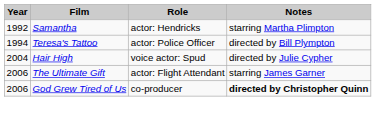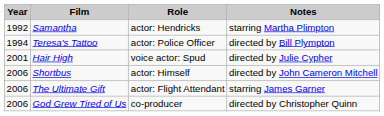 <table class="wikitable" style="font-size:90%;">
 <tr>
 <th style="background: #CCCCCC;">Year</th>
 <th style="background: #CCCCCC;">Film</th>
 <th style="background: #CCCCCC;">Role</th>
 <th style="background: #CCCCCC;">Notes</th>
 </tr>
 <tr>
 <td>1992</td>
 <td><em><a href='#'>Samantha</a></em></td>
 <td>actor: Hendricks</td>
 <td>starring <a href='#'>Martha Plimpton</a></td>
 </tr>
 <tr>
 <td>1994</td>
 <td><em><a href='#'>Teresa's Tattoo</a></em></td>
 <td>actor: Police Officer</td>
 <td>directed by <a href='#'>Bill Plympton</a></td>
 </tr>
 <tr>
-<td>2004</td>
+<td>2001</td>
 <td><em><a href='#'>Hair High</a></em></td>
 <td>voice actor: Spud</td>
 <td>directed by <a href='#'>Julie Cypher</a></td>
+</tr>
+<tr>
+<td>2006</td>
+<td><em><a href='#'>Shortbus</a></em></td>
+<td>actor: Himself</td>
+<td>directed by <a href='#'>John Cameron Mitchell</a></td>
 </tr>
 <tr>
 <td>2006</td>
 <td><em><a href='#'>The Ultimate Gift</a></em></td>
 <td>actor: Flight Attendant</td>
 <td>starring <a href='#'>James Garner</a></td>
 </tr>
 <tr>
 <td>2006</td>
 <td><em><a href='#'>God Grew Tired of Us</a></em></td>
 <td>co-producer</td>
-<td><strong>directed by Christopher Quinn</strong></td>
+<td>directed by Christopher Quinn</td>
 </tr>
 </table>
